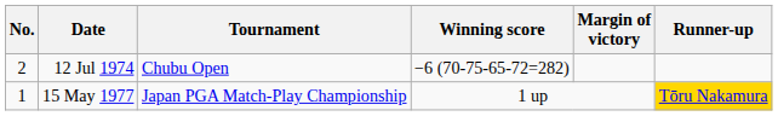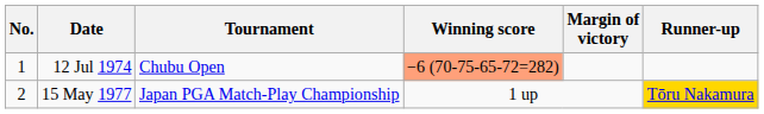 <table class="wikitable" style="font-size:95%;">
 <tr>
 <th>No.</th>
 <th>Date</th>
 <th>Tournament</th>
 <th>Winning score</th>
 <th>Margin of<br>victory</th>
 <th>Runner-up</th>
 </tr>
 <tr>
-<td align=center>2</td>
+<td align=center>1</td>
 <td align=right>12 Jul <a href='#'>1974</a></td>
 <td><a href='#'>Chubu Open</a></td>
-<td>−6 (70-75-65-72=282)</td>
+<td style="background: lightsalmon;">−6 (70-75-65-72=282)</td>
 <td></td>
 <td></td>
 </tr>
 <tr>
-<td align=center>1</td>
+<td align=center>2</td>
 <td align=right>15 May <a href='#'>1977</a></td>
 <td><a href='#'>Japan PGA Match-Play Championship</a></td>
 <td colspan=2 align=center>1 up</td>
 <td style="background: gold;"> <a href='#'>Tōru Nakamura</a></td>
 </tr>
 </table>
